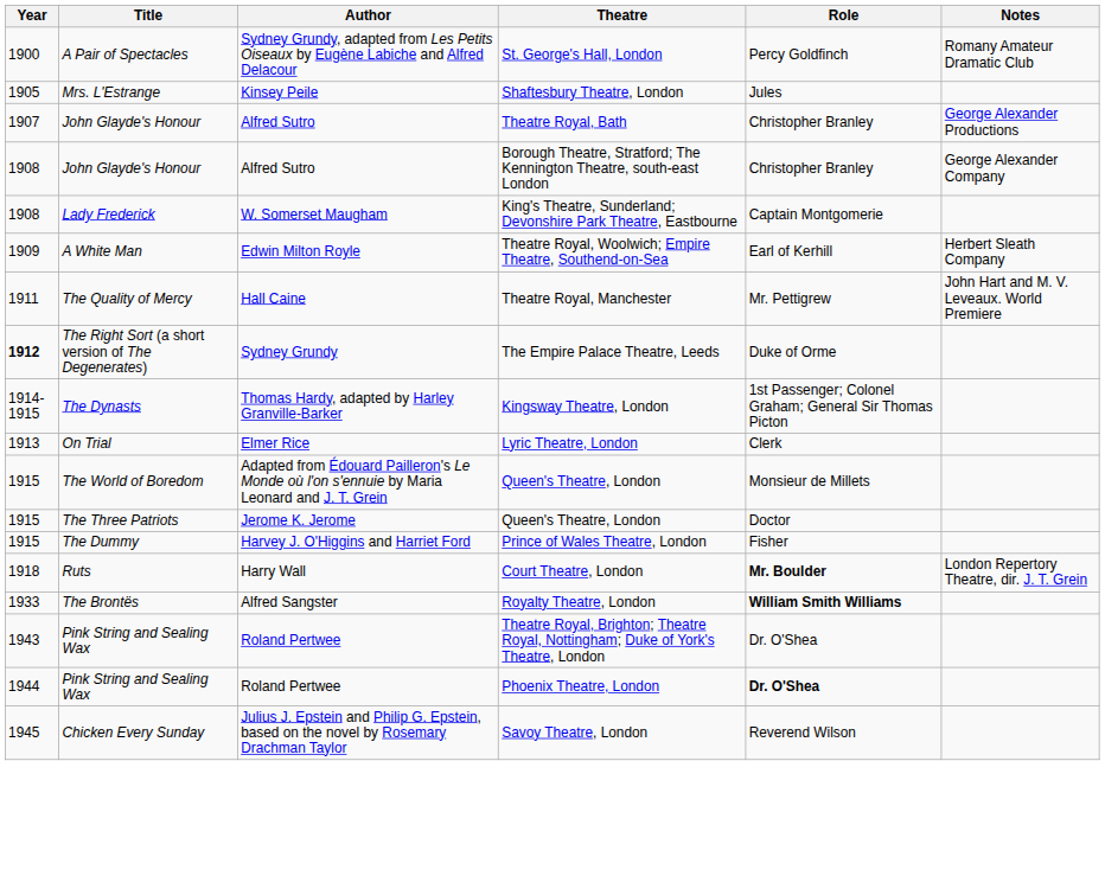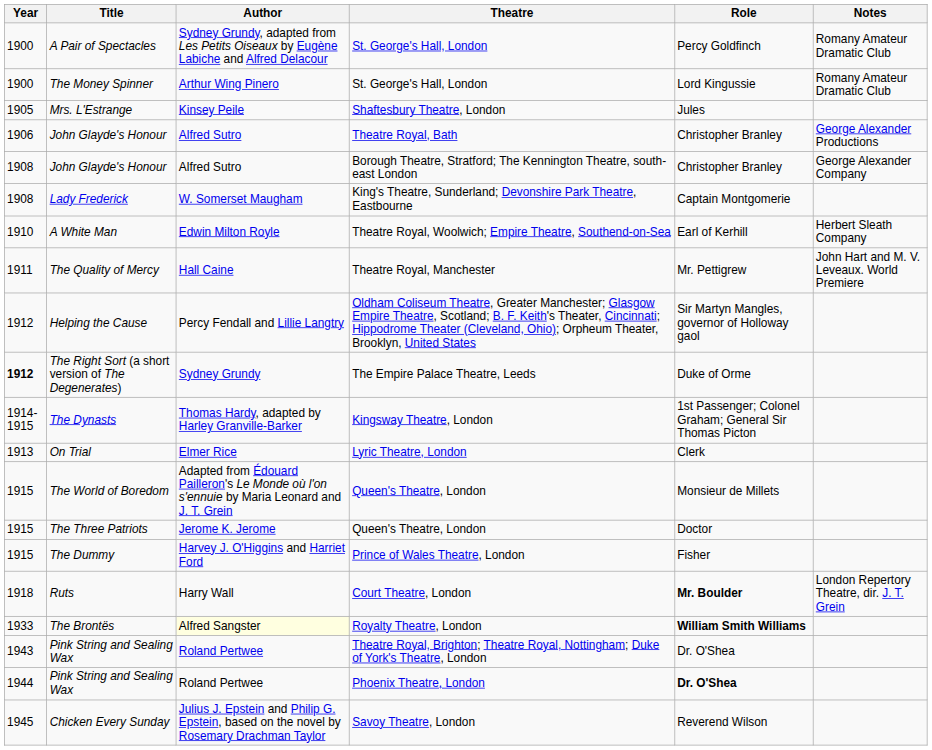 <table class="wikitable sortable">
 <tr>
 <th>Year</th>
 <th>Title</th>
 <th>Author</th>
 <th>Theatre</th>
 <th>Role</th>
 <th>Notes</th>
 </tr>
 <tr>
 <td>1900</td>
 <td><em>A Pair of Spectacles</em></td>
 <td><a href='#'>Sydney Grundy</a>, adapted from <em>Les Petits Oiseaux</em> by <a href='#'>Eugène Labiche</a> and <a href='#'>Alfred Delacour</a></td>
 <td><a href='#'>St. George's Hall, London</a></td>
 <td>Percy Goldfinch</td>
 <td>Romany Amateur Dramatic Club</td>
 </tr>
 <tr>
+<td>1900</td>
+<td><em>The Money Spinner</em></td>
+<td><a href='#'>Arthur Wing Pinero</a></td>
+<td>St. George's Hall, London</td>
+<td>Lord Kingussie</td>
+<td>Romany Amateur Dramatic Club </td>
+</tr>
+<tr>
 <td>1905</td>
 <td><em>Mrs. L'Estrange</em></td>
 <td><a href='#'>Kinsey Peile</a></td>
 <td><a href='#'>Shaftesbury Theatre</a>, London</td>
 <td>Jules</td>
 <td></td>
 </tr>
 <tr>
-<td>1907</td>
+<td>1906</td>
 <td><em>John Glayde's Honour</em></td>
 <td><a href='#'>Alfred Sutro</a></td>
 <td><a href='#'>Theatre Royal, Bath</a></td>
 <td>Christopher Branley</td>
 <td><a href='#'>George Alexander</a> Productions </td>
 </tr>
 <tr>
 <td>1908</td>
 <td><em>John Glayde's Honour</em></td>
 <td>Alfred Sutro</td>
 <td>Borough Theatre, Stratford; The Kennington Theatre, south-east London</td>
 <td>Christopher Branley</td>
 <td>George Alexander Company</td>
 </tr>
 <tr>
 <td>1908</td>
 <td><em><a href='#'>Lady Frederick</a></em></td>
 <td><a href='#'>W. Somerset Maugham</a></td>
 <td>King's Theatre, Sunderland; <a href='#'>Devonshire Park Theatre</a>, Eastbourne</td>
 <td>Captain Montgomerie</td>
 <td></td>
 </tr>
 <tr>
-<td>1909</td>
+<td>1910</td>
 <td><em>A White Man</em></td>
 <td><a href='#'>Edwin Milton Royle</a></td>
 <td>Theatre Royal, Woolwich; <a href='#'>Empire Theatre</a>, <a href='#'>Southend-on-Sea</a></td>
 <td>Earl of Kerhill</td>
 <td>Herbert Sleath Company </td>
 </tr>
 <tr>
 <td>1911</td>
 <td><em>The Quality of Mercy</em></td>
 <td><a href='#'>Hall Caine</a></td>
 <td>Theatre Royal, Manchester</td>
 <td>Mr. Pettigrew</td>
 <td>John Hart and M. V. Leveaux. World Premiere</td>
+</tr>
+<tr>
+<td>1912</td>
+<td><em>Helping the Cause</em></td>
+<td>Percy Fendall and <a href='#'>Lillie Langtry</a></td>
+<td><a href='#'>Oldham Coliseum Theatre</a>, Greater Manchester; <a href='#'>Glasgow Empire Theatre</a>, Scotland; <a href='#'>B. F. Keith</a>'s Theater, <a href='#'>Cincinnati</a>; <a href='#'>Hippodrome Theater (Cleveland, Ohio)</a>; Orpheum Theater, Brooklyn, <a href='#'>United States</a></td>
+<td>Sir Martyn Mangles, governor of Holloway gaol</td>
+<td></td>
 </tr>
 <tr>
 <td><strong>1912</strong></td>
 <td><em>The Right Sort</em> (a short version of <em>The Degenerates</em>)</td>
 <td><a href='#'>Sydney Grundy</a></td>
 <td>The Empire Palace Theatre, Leeds</td>
 <td>Duke of Orme</td>
 <td></td>
 </tr>
 <tr>
 <td>1914-1915</td>
 <td><em><a href='#'>The Dynasts</a></em></td>
 <td><a href='#'>Thomas Hardy</a>, adapted by <a href='#'>Harley Granville-Barker</a></td>
 <td><a href='#'>Kingsway Theatre</a>, London</td>
 <td>1st Passenger; Colonel Graham; General Sir Thomas Picton</td>
 <td></td>
 </tr>
 <tr>
 <td>1913</td>
 <td><em>On Trial</em></td>
 <td><a href='#'>Elmer Rice</a></td>
 <td><a href='#'>Lyric Theatre, London</a></td>
 <td>Clerk</td>
 <td></td>
 </tr>
 <tr>
 <td>1915</td>
 <td><em>The World of Boredom</em></td>
 <td>Adapted from <a href='#'>Édouard Pailleron</a>'s <em>Le Monde où l'on s'ennuie</em> by Maria Leonard and <a href='#'>J. T. Grein</a></td>
 <td><a href='#'>Queen's Theatre</a>, London</td>
 <td>Monsieur de Millets</td>
 <td></td>
 </tr>
 <tr>
 <td>1915</td>
 <td><em>The Three Patriots</em></td>
 <td><a href='#'>Jerome K. Jerome</a></td>
 <td>Queen's Theatre, London</td>
 <td>Doctor</td>
 <td></td>
 </tr>
 <tr>
 <td>1915</td>
 <td><em>The Dummy</em></td>
 <td><a href='#'>Harvey J. O'Higgins</a> and <a href='#'>Harriet Ford</a></td>
 <td><a href='#'>Prince of Wales Theatre</a>, London</td>
 <td>Fisher</td>
 <td></td>
 </tr>
 <tr>
 <td>1918</td>
 <td><em>Ruts</em></td>
 <td>Harry Wall</td>
 <td><a href='#'>Court Theatre</a>, London</td>
 <td><strong>Mr. Boulder</strong></td>
 <td>London Repertory Theatre, dir. <a href='#'>J. T. Grein</a></td>
 </tr>
 <tr>
 <td>1933</td>
 <td><em>The Brontës</em></td>
-<td>Alfred Sangster</td>
+<td style="background: lightyellow;">Alfred Sangster</td>
 <td><a href='#'>Royalty Theatre</a>, London</td>
 <td><strong>William Smith Williams</strong></td>
 <td></td>
 </tr>
 <tr>
 <td>1943</td>
 <td><em>Pink String and Sealing Wax</em></td>
 <td><a href='#'>Roland Pertwee</a></td>
 <td><a href='#'>Theatre Royal, Brighton</a>; <a href='#'>Theatre Royal, Nottingham</a>; <a href='#'>Duke of York's Theatre</a>, London</td>
 <td>Dr. O'Shea</td>
 <td></td>
 </tr>
 <tr>
 <td>1944</td>
 <td><em>Pink String and Sealing Wax</em></td>
 <td>Roland Pertwee</td>
 <td><a href='#'>Phoenix Theatre, London</a></td>
 <td><strong>Dr. O'Shea</strong></td>
 <td></td>
 </tr>
 <tr>
 <td>1945</td>
 <td><em>Chicken Every Sunday</em></td>
 <td><a href='#'>Julius J. Epstein</a> and <a href='#'>Philip G. Epstein</a>, based on the novel by <a href='#'>Rosemary Drachman Taylor</a></td>
 <td><a href='#'>Savoy Theatre</a>, London</td>
 <td>Reverend Wilson</td>
 <td></td>
 </tr>
 </table>
